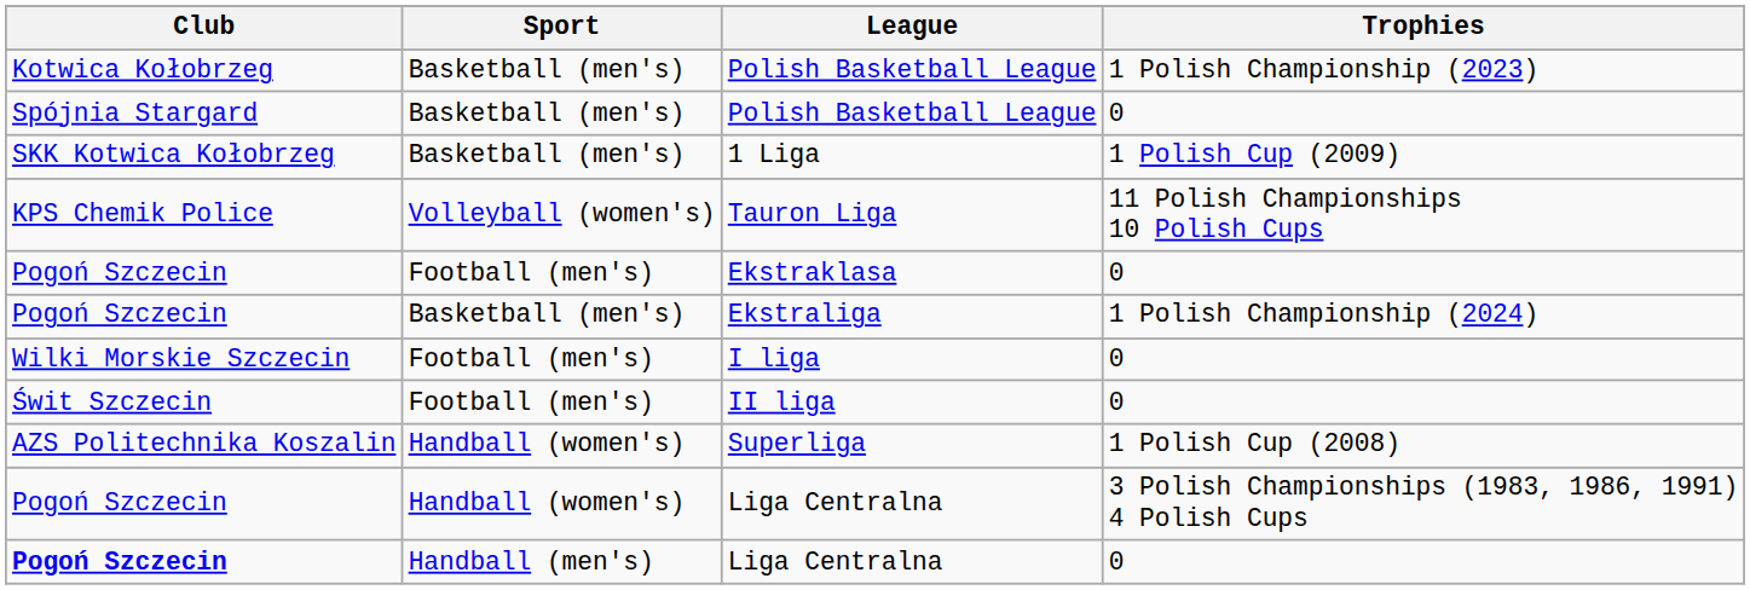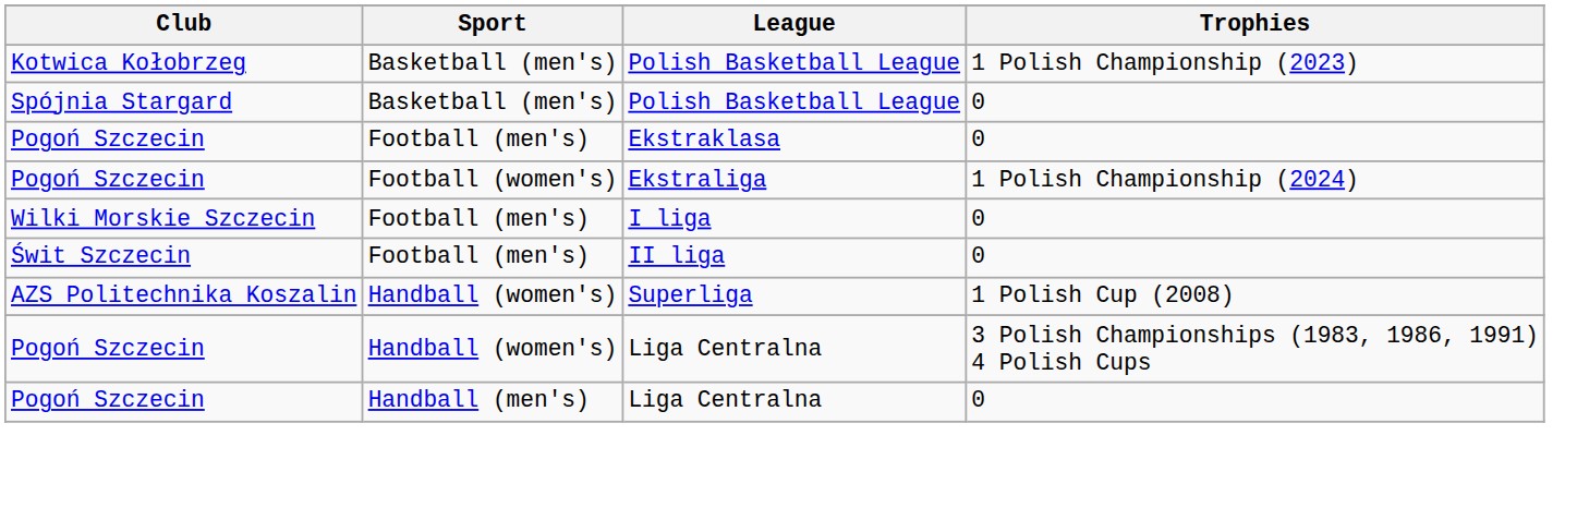 <table class="wikitable sortable" style="font-size:90%">
 <tr>
 </tr>
 <tr>
 <th>Club</th>
 <th>Sport</th>
 <th>League</th>
 <th>Trophies</th>
 </tr>
 <tr>
 <td><a href='#'>Kotwica Kołobrzeg</a></td>
 <td>Basketball (men's)</td>
 <td><a href='#'>Polish Basketball League</a></td>
 <td>1 Polish Championship (<a href='#'>2023</a>)</td>
 </tr>
 <tr>
 <td><a href='#'>Spójnia Stargard</a></td>
 <td>Basketball (men's)</td>
 <td><a href='#'>Polish Basketball League</a></td>
 <td>0</td>
 </tr>
 <tr>
-<td><a href='#'>SKK Kotwica Kołobrzeg</a></td>
-<td>Basketball (men's)</td>
-<td>1 Liga</td>
-<td>1 <a href='#'>Polish Cup</a> (2009)</td>
-</tr>
-<tr>
-<td><a href='#'>KPS Chemik Police</a></td>
-<td><a href='#'>Volleyball</a> (women's)</td>
-<td><a href='#'>Tauron Liga</a></td>
-<td>11 Polish Championships<br>10 <a href='#'>Polish Cups</a></td>
-</tr>
-<tr>
 <td><a href='#'>Pogoń Szczecin</a></td>
 <td>Football (men's)</td>
 <td><a href='#'>Ekstraklasa</a></td>
 <td>0</td>
 </tr>
 <tr>
 <td><a href='#'>Pogoń Szczecin</a></td>
-<td>Basketball (men's)</td>
+<td>Football (women's)</td>
 <td><a href='#'>Ekstraliga</a></td>
 <td>1 Polish Championship (<a href='#'>2024</a>)</td>
 </tr>
 <tr>
 <td><a href='#'>Wilki Morskie Szczecin</a></td>
 <td>Football (men's)</td>
 <td><a href='#'>I liga</a></td>
 <td>0</td>
 </tr>
 <tr>
 <td><a href='#'>Świt Szczecin</a></td>
 <td>Football (men's)</td>
 <td><a href='#'>II liga</a></td>
 <td>0</td>
 </tr>
 <tr>
 <td><a href='#'>AZS Politechnika Koszalin</a></td>
 <td><a href='#'>Handball</a> (women's)</td>
 <td><a href='#'>Superliga</a></td>
 <td>1 Polish Cup (2008)</td>
 </tr>
 <tr>
 <td><a href='#'>Pogoń Szczecin</a></td>
 <td><a href='#'>Handball</a> (women's)</td>
 <td>Liga Centralna</td>
 <td>3 Polish Championships (1983, 1986, 1991)<br>4 Polish Cups</td>
 </tr>
 <tr>
-<td><strong><a href='#'>Pogoń Szczecin</a></strong></td>
+<td><a href='#'>Pogoń Szczecin</a></td>
 <td><a href='#'>Handball</a> (men's)</td>
 <td>Liga Centralna</td>
 <td>0</td>
 </tr>
 </table>
